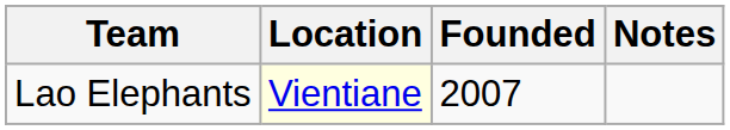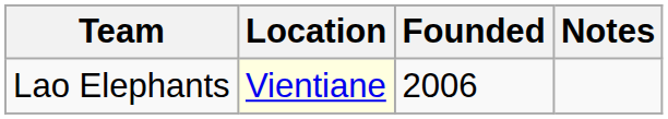 <table class="wikitable">
 <tr>
 <th>Team</th>
 <th>Location</th>
 <th>Founded</th>
 <th>Notes</th>
 </tr>
 <tr>
 <td>Lao Elephants</td>
 <td style="background: lightyellow;"><a href='#'>Vientiane</a></td>
-<td>2007</td>
+<td>2006</td>
 <td></td>
 </tr>
 </table>
